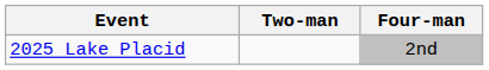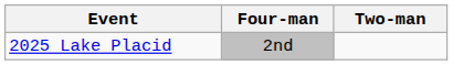 <table class="wikitable" style="text-align:center">
 <tr>
 <th style="width:160px">Event</th>
+<th style="width:80px">Four-man</th>
 <th style="width:80px">Two-man</th>
-<th style="width:80px">Four-man</th>
 </tr>
 <tr>
 <td style="text-align:left"> <a href='#'>2025 Lake Placid</a></td>
+<td style="background:silver">2nd</td>
 <td></td>
-<td style="background:silver">2nd</td>
 </tr>
 </table>
